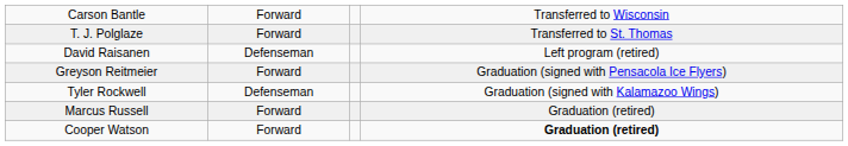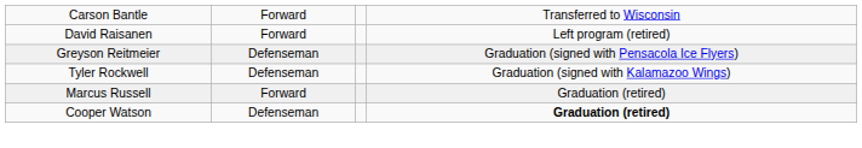 <table class="wikitable" width=1100>
 <tr align="center" bgcolor="">
 <td>Carson Bantle</td>
 <td>Forward</td>
 <td></td>
 <td>Transferred to <a href='#'>Wisconsin</a></td>
 </tr>
-<tr align="center" bgcolor="f0f0f0">
-<td>T. J. Polglaze</td>
-<td>Forward</td>
-<td></td>
-<td>Transferred to <a href='#'>St. Thomas</a></td>
-</tr>
 <tr align="center" bgcolor="">
 <td>David Raisanen</td>
-<td>Defenseman</td>
+<td>Forward</td>
 <td></td>
 <td>Left program (retired)</td>
 </tr>
 <tr align="center" bgcolor="f0f0f0">
 <td>Greyson Reitmeier</td>
-<td>Forward</td>
+<td>Defenseman</td>
 <td></td>
 <td>Graduation (signed with <a href='#'>Pensacola Ice Flyers</a>)</td>
 </tr>
 <tr align="center" bgcolor="">
 <td>Tyler Rockwell</td>
 <td>Defenseman</td>
 <td></td>
 <td>Graduation (signed with <a href='#'>Kalamazoo Wings</a>)</td>
 </tr>
 <tr align="center" bgcolor="f0f0f0">
 <td>Marcus Russell</td>
 <td>Forward</td>
 <td></td>
 <td>Graduation (retired)</td>
 </tr>
 <tr align="center" bgcolor="">
 <td>Cooper Watson</td>
-<td>Forward</td>
+<td>Defenseman</td>
 <td></td>
 <td><strong>Graduation (retired)</strong></td>
 </tr>
 </table>
